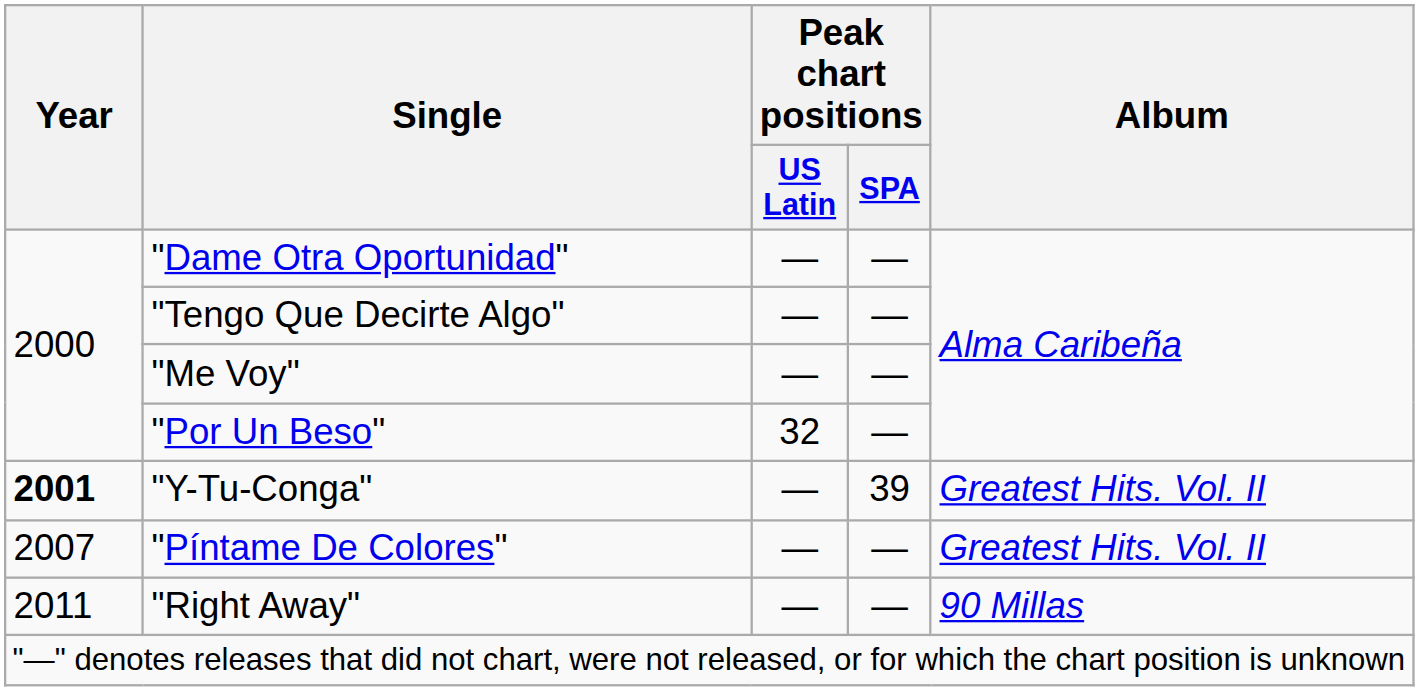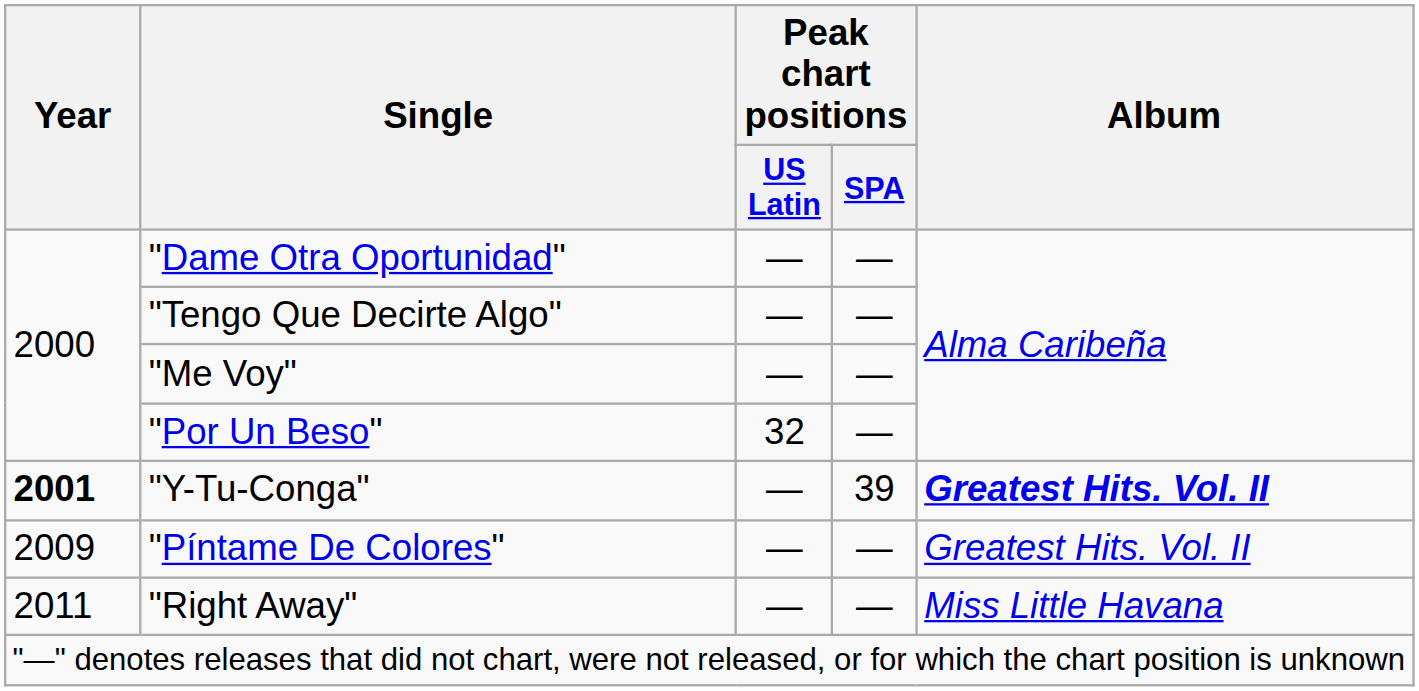 <table class="wikitable">
 <tr>
 <th scope="col" rowspan="2">Year</th>
 <th scope="col" rowspan="2">Single</th>
 <th scope="col" colspan="2">Peak chart positions</th>
 <th scope="col" rowspan="2">Album</th>
 </tr>
 <tr style="font-size:smaller;">
 <th width="25"><a href='#'>US<br>Latin</a><br></th>
 <th width="25"><a href='#'>SPA</a><br></th>
 </tr>
 <tr style="text-align:center;">
 <td style="text-align:left;" rowspan="4">2000</td>
 <td align="left">"<a href='#'>Dame Otra Oportunidad</a>"</td>
 <td>—</td>
 <td>—</td>
 <td style="text-align:left;" rowspan="4"><em><a href='#'>Alma Caribeña</a></em></td>
 </tr>
 <tr style="text-align:center;">
 <td align="left">"Tengo Que Decirte Algo"</td>
 <td>—</td>
 <td>—</td>
 </tr>
 <tr style="text-align:center;">
 <td align="left">"Me Voy"</td>
 <td>—</td>
 <td>—</td>
 </tr>
 <tr style="text-align:center;">
 <td align="left">"<a href='#'>Por Un Beso</a>"</td>
 <td>32</td>
 <td>—</td>
 </tr>
 <tr style="text-align:center;">
 <td style="text-align:left;"><strong>2001</strong></td>
 <td align="left">"Y-Tu-Conga"</td>
 <td>—</td>
 <td>39</td>
-<td style="text-align:left;"><em><a href='#'>Greatest Hits. Vol. II</a></em></td>
+<td style="text-align:left;"><strong><em><a href='#'>Greatest Hits. Vol. II</a></em></strong></td>
 </tr>
 <tr style="text-align:center;">
-<td style="text-align:left;">2007</td>
+<td style="text-align:left;">2009</td>
 <td align="left">"<a href='#'>Píntame De Colores</a>"</td>
 <td>—</td>
 <td>—</td>
 <td style="text-align:left;"><em><a href='#'>Greatest Hits. Vol. II</a></em></td>
 </tr>
 <tr style="text-align:center;">
 <td style="text-align:left;">2011</td>
 <td align="left">"Right Away"</td>
 <td>—</td>
 <td>—</td>
-<td style="text-align:left;"><em><a href='#'>90 Millas</a></em></td>
+<td style="text-align:left;"><em><a href='#'>Miss Little Havana</a></em></td>
 </tr>
 <tr>
 <td colspan="21" style="text-align:center; font-size:85%">"—" denotes releases that did not chart, were not released, or for which the chart position is unknown</td>
 </tr>
 </table>
